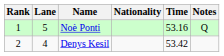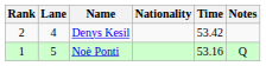 <table class="wikitable sortable" style="text-align:center">
 <tr>
 <th>Rank</th>
 <th>Lane</th>
 <th>Name</th>
 <th>Nationality</th>
 <th>Time</th>
 <th>Notes</th>
 </tr>
+<tr>
+<td>2</td>
+<td>4</td>
+<td align=left><a href='#'>Denys Kesil</a></td>
+<td align=left></td>
+<td>53.42</td>
+<td></td>
+</tr>
 <tr bgcolor=ccffcc>
 <td>1</td>
 <td>5</td>
 <td align=left><a href='#'>Noè Ponti</a></td>
 <td align=left></td>
 <td>53.16</td>
 <td>Q</td>
 </tr>
-<tr>
-<td>2</td>
-<td>4</td>
-<td align=left><a href='#'>Denys Kesil</a></td>
-<td align=left></td>
-<td>53.42</td>
-<td></td>
-</tr>
 </table>
